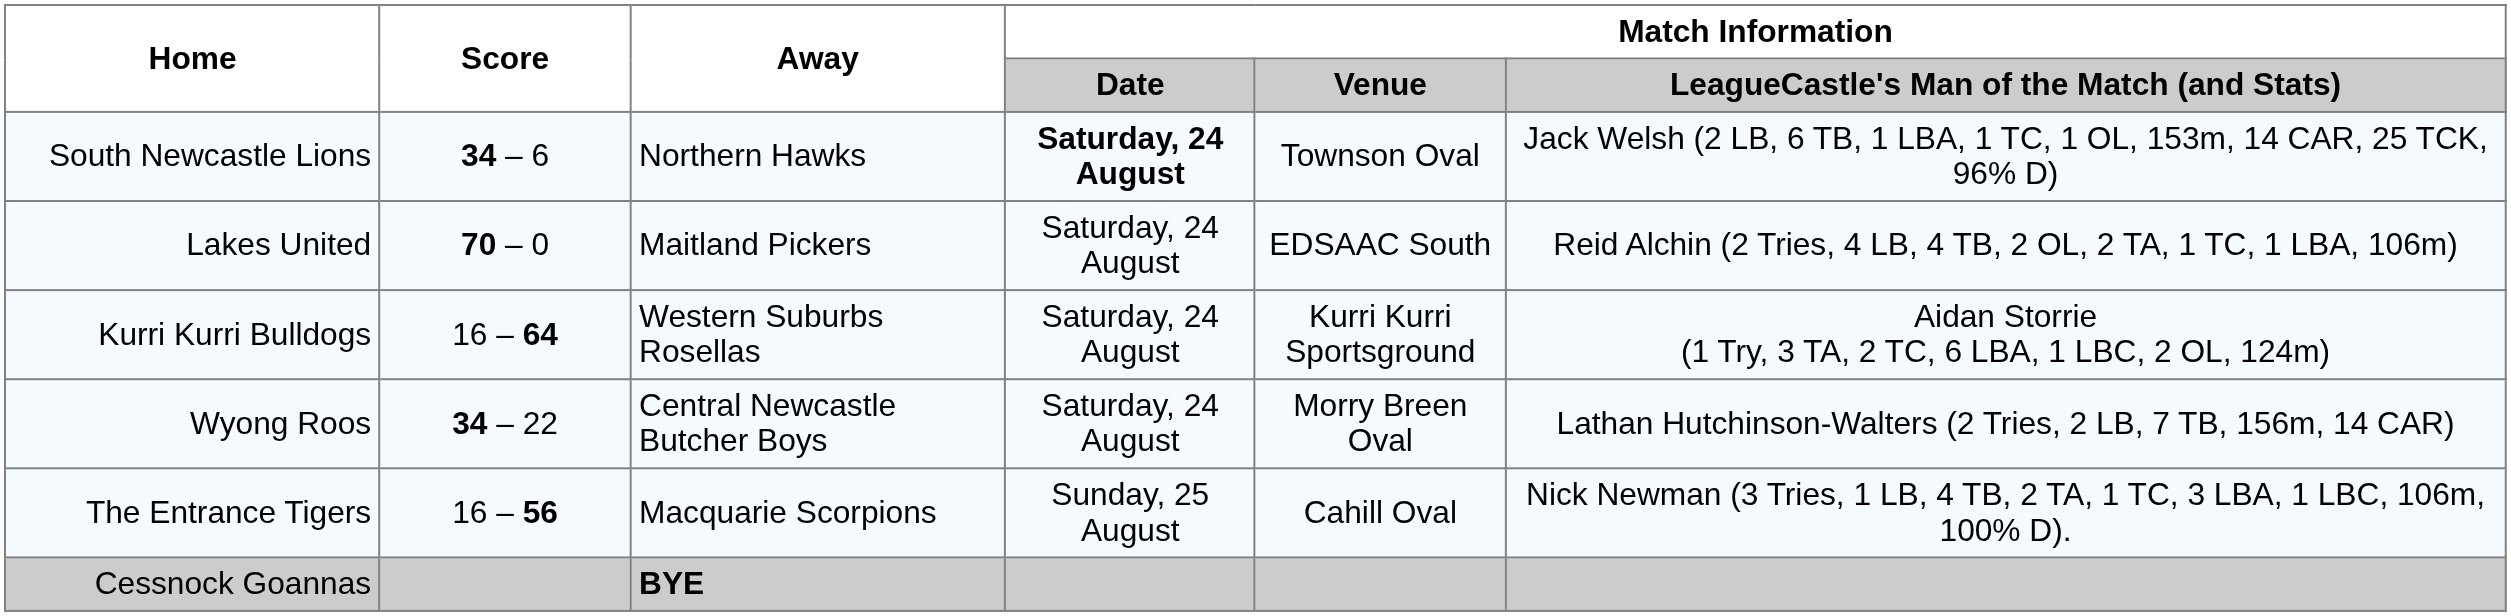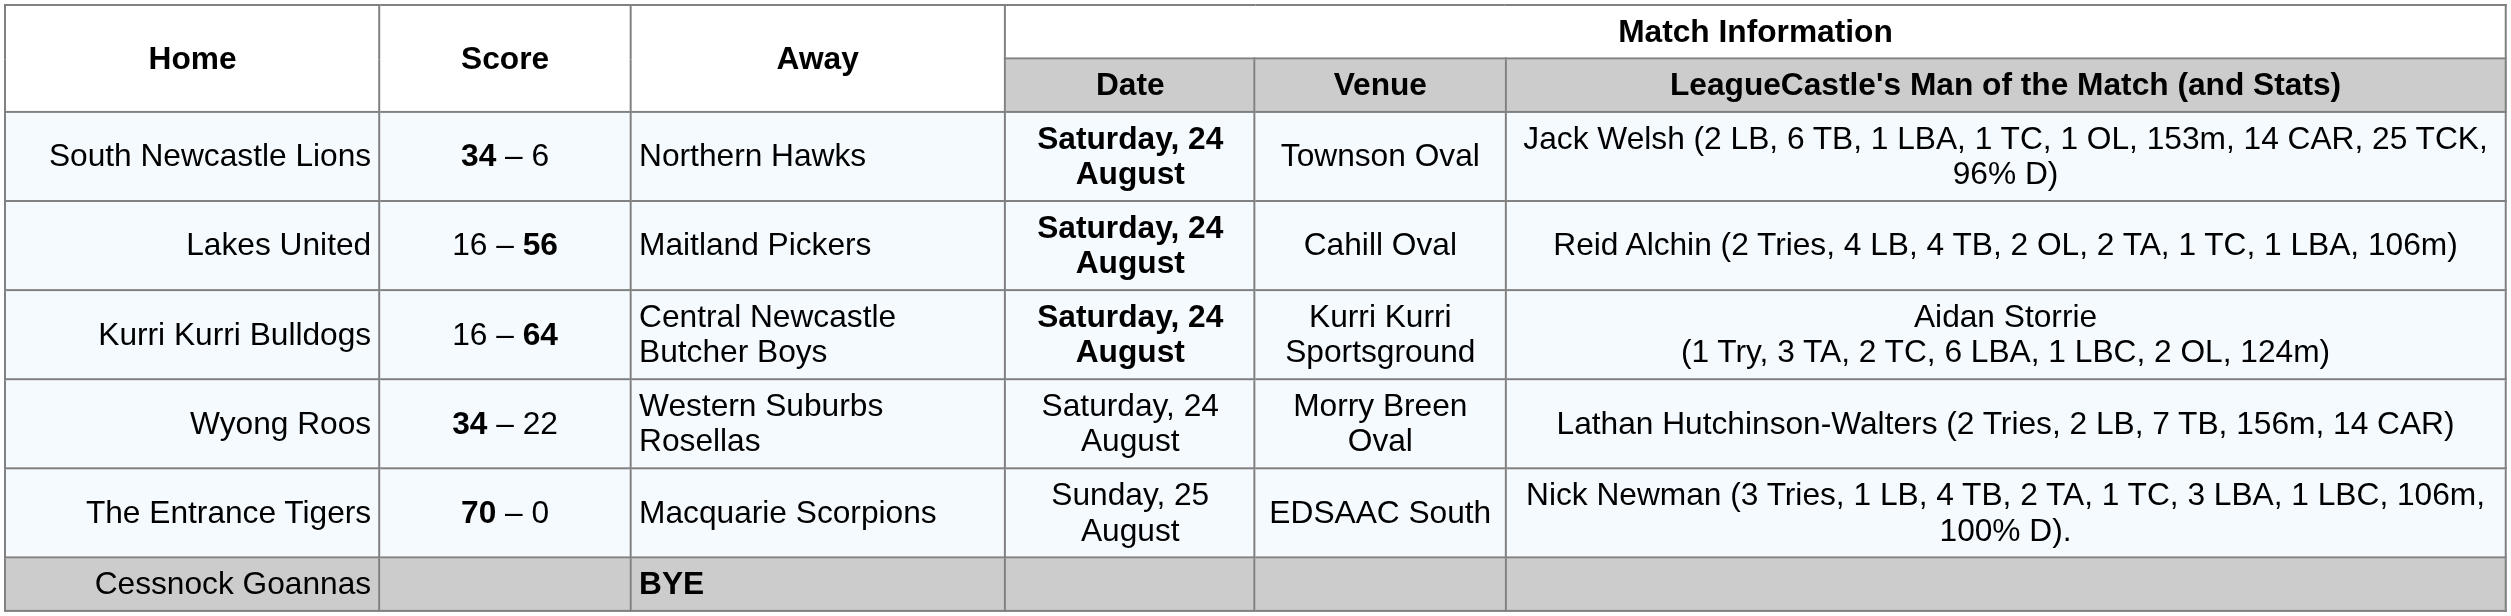 <table width="100%" cellspacing="0" cellpadding="4" border="1" style="border-collapse:collapse;  text-align:center;">
 <tr>
 <th rowspan="2" width="15%">Home</th>
 <th rowspan="2" width="10%">Score</th>
 <th rowspan="2" width="15%">Away</th>
 <th colspan="4">Match Information</th>
 </tr>
 <tr style="background:#CCCCCC">
 <th width="10%">Date</th>
 <th width="10%">Venue</th>
 <th width="40%">LeagueCastle's Man of the Match (and Stats)</th>
 </tr>
 <tr style="text-align:center; background:#f5faff;">
 <td align="right"> South Newcastle Lions</td>
 <td><strong>34</strong> – 6</td>
 <td align="left"> Northern Hawks</td>
 <td><strong>Saturday, 24 August</strong></td>
 <td>Townson Oval</td>
 <td>Jack Welsh  (2 LB, 6 TB, 1 LBA, 1 TC, 1 OL, 153m, 14 CAR, 25 TCK, 96% D)</td>
 </tr>
 <tr style="text-align:center; background:#f5faff;">
 <td align="right"> Lakes United</td>
-<td><strong>70</strong> – 0</td>
+<td>16 – <strong>56</strong></td>
 <td align="left"> Maitland Pickers</td>
-<td>Saturday, 24 August</td>
-<td>EDSAAC South</td>
+<td><strong>Saturday, 24 August</strong></td>
+<td>Cahill Oval</td>
 <td>Reid Alchin  (2 Tries, 4 LB, 4 TB, 2 OL, 2 TA, 1 TC, 1 LBA, 106m)</td>
 </tr>
 <tr style="text-align:center; background:#f5faff;">
 <td align="right"> Kurri Kurri Bulldogs</td>
 <td>16 – <strong>64</strong></td>
-<td align="left"> Western Suburbs Rosellas</td>
-<td>Saturday, 24 August</td>
+<td align="left"> Central Newcastle Butcher Boys</td>
+<td><strong>Saturday, 24 August</strong></td>
 <td>Kurri Kurri Sportsground</td>
 <td>Aidan Storrie<br> (1 Try, 3 TA, 2 TC, 6 LBA, 1 LBC, 2 OL, 124m)</td>
 </tr>
 <tr style="text-align:center; background:#f5faff;">
 <td align="right"> Wyong Roos</td>
 <td><strong>34</strong> – 22</td>
-<td align="left"> Central Newcastle Butcher Boys</td>
+<td align="left"> Western Suburbs Rosellas</td>
 <td>Saturday, 24 August</td>
 <td>Morry Breen Oval</td>
 <td>Lathan Hutchinson-Walters  (2 Tries, 2 LB, 7 TB, 156m, 14 CAR)</td>
 </tr>
 <tr style="text-align:center; background:#f5faff;">
 <td align="right"> The Entrance Tigers</td>
-<td>16 – <strong>56</strong></td>
+<td><strong>70</strong> – 0</td>
 <td align="Left"> Macquarie Scorpions</td>
 <td>Sunday, 25 August</td>
-<td>Cahill Oval</td>
+<td>EDSAAC South</td>
 <td>Nick Newman  (3 Tries, 1 LB, 4 TB, 2 TA, 1 TC, 3 LBA, 1 LBC, 106m, 100% D).</td>
 </tr>
 <tr style="text-align:center; background:#CCCCCC;">
 <td align="right"> Cessnock Goannas</td>
 <td></td>
 <td align="left"><strong>BYE</strong></td>
 <td></td>
 <td></td>
 <td></td>
 </tr>
 </table>
